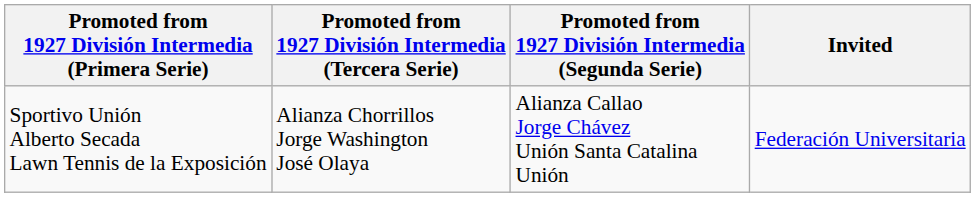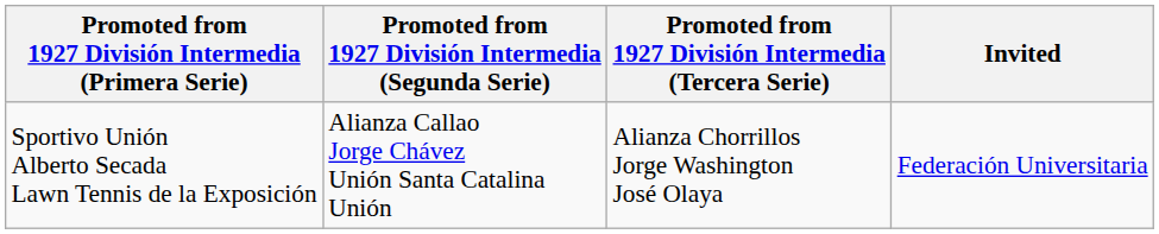 <table class="wikitable">
 <tr>
 <th>Promoted from<br><a href='#'>1927 División Intermedia</a><br>(Primera Serie)</th>
+<th>Promoted from<br><a href='#'>1927 División Intermedia</a><br>(Segunda Serie)</th>
 <th>Promoted from<br><a href='#'>1927 División Intermedia</a><br>(Tercera Serie)</th>
-<th>Promoted from<br><a href='#'>1927 División Intermedia</a><br>(Segunda Serie)</th>
 <th>Invited</th>
 </tr>
 <tr>
 <td> Sportivo Unión <br> Alberto Secada <br> Lawn Tennis de la Exposición </td>
+<td> Alianza Callao <br> <a href='#'>Jorge Chávez</a> <br> Unión Santa Catalina <br> Unión  </td>
 <td> Alianza Chorrillos <br> Jorge Washington <br> José Olaya </td>
-<td> Alianza Callao <br> <a href='#'>Jorge Chávez</a> <br> Unión Santa Catalina <br> Unión  </td>
 <td> <a href='#'>Federación Universitaria</a></td>
 </tr>
 </table>
